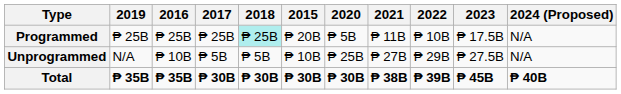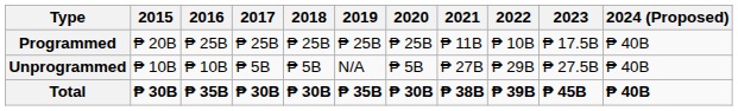 <table class="wikitable">
 <tr>
 <th>Type</th>
-<th>2019</th>
+<th>2015</th>
 <th>2016</th>
 <th>2017</th>
 <th>2018</th>
-<th>2015</th>
+<th>2019</th>
 <th>2020</th>
 <th>2021</th>
 <th>2022</th>
 <th>2023</th>
 <th>2024 (Proposed)</th>
 </tr>
 <tr>
 <th>Programmed</th>
+<td>₱ 20B</td>
 <td>₱ 25B</td>
 <td>₱ 25B</td>
 <td>₱ 25B</td>
-<td style="background: paleturquoise;">₱ 25B</td>
-<td>₱ 20B</td>
-<td>₱ 5B</td>
+<td>₱ 25B</td>
+<td>₱ 25B</td>
 <td>₱ 11B</td>
 <td>₱ 10B</td>
 <td>₱ 17.5B</td>
-<td>N/A</td>
+<td>₱ 40B</td>
 </tr>
 <tr>
 <th>Unprogrammed</th>
-<td>N/A</td>
+<td>₱ 10B</td>
 <td>₱ 10B</td>
 <td>₱ 5B</td>
 <td>₱ 5B</td>
-<td>₱ 10B</td>
-<td>₱ 25B</td>
+<td>N/A</td>
+<td>₱ 5B</td>
 <td>₱ 27B</td>
 <td>₱ 29B</td>
 <td>₱ 27.5B</td>
-<td>N/A</td>
+<td>₱ 40B</td>
 </tr>
 <tr>
 <th>Total</th>
-<td><strong>₱ 35B</strong></td>
+<td><strong>₱ 30B</strong></td>
 <td><strong>₱ 35B</strong></td>
 <td><strong>₱ 30B</strong></td>
 <td><strong>₱ 30B</strong></td>
-<td><strong>₱ 30B</strong></td>
+<td><strong>₱ 35B</strong></td>
 <td><strong>₱ 30B</strong></td>
 <td><strong>₱ 38B</strong></td>
 <td><strong>₱ 39B</strong></td>
 <td><strong>₱ 45B</strong></td>
 <td><strong>₱ 40B</strong></td>
 </tr>
 </table>
